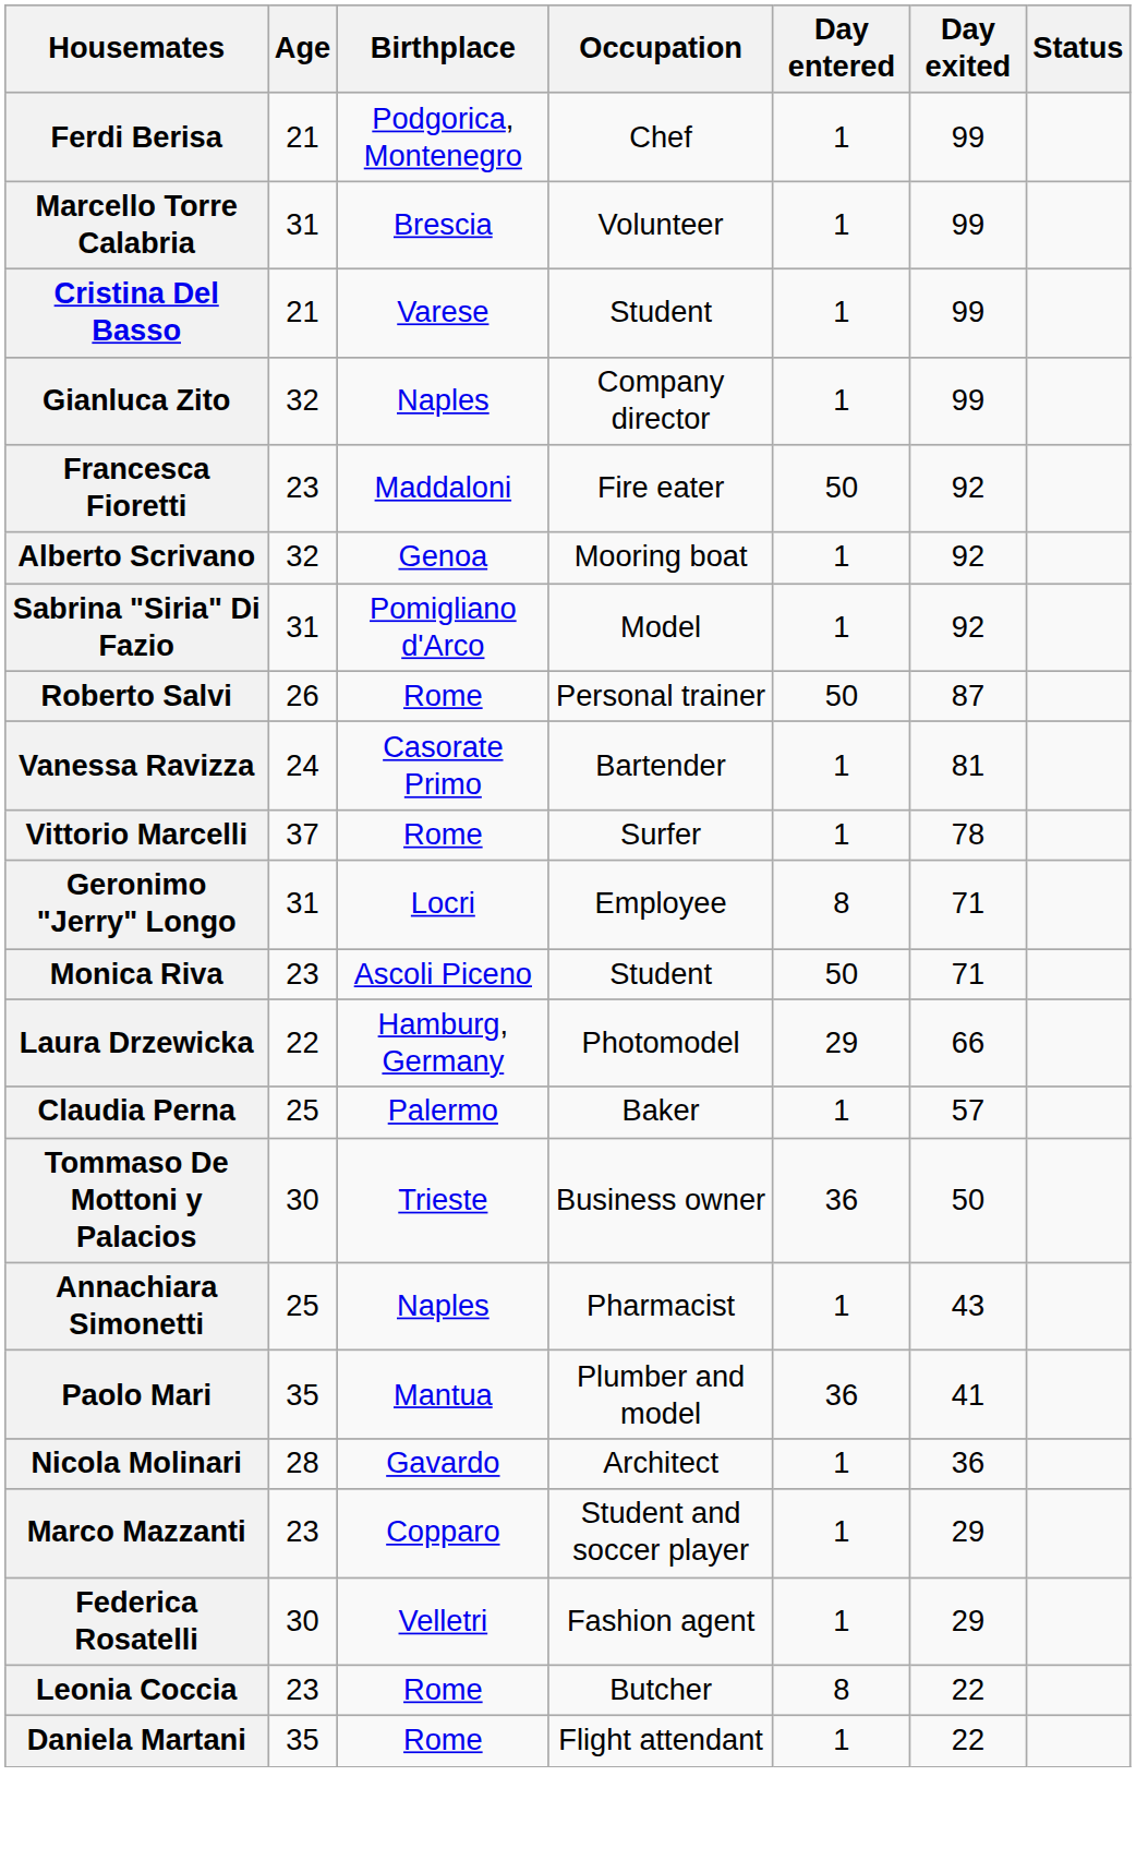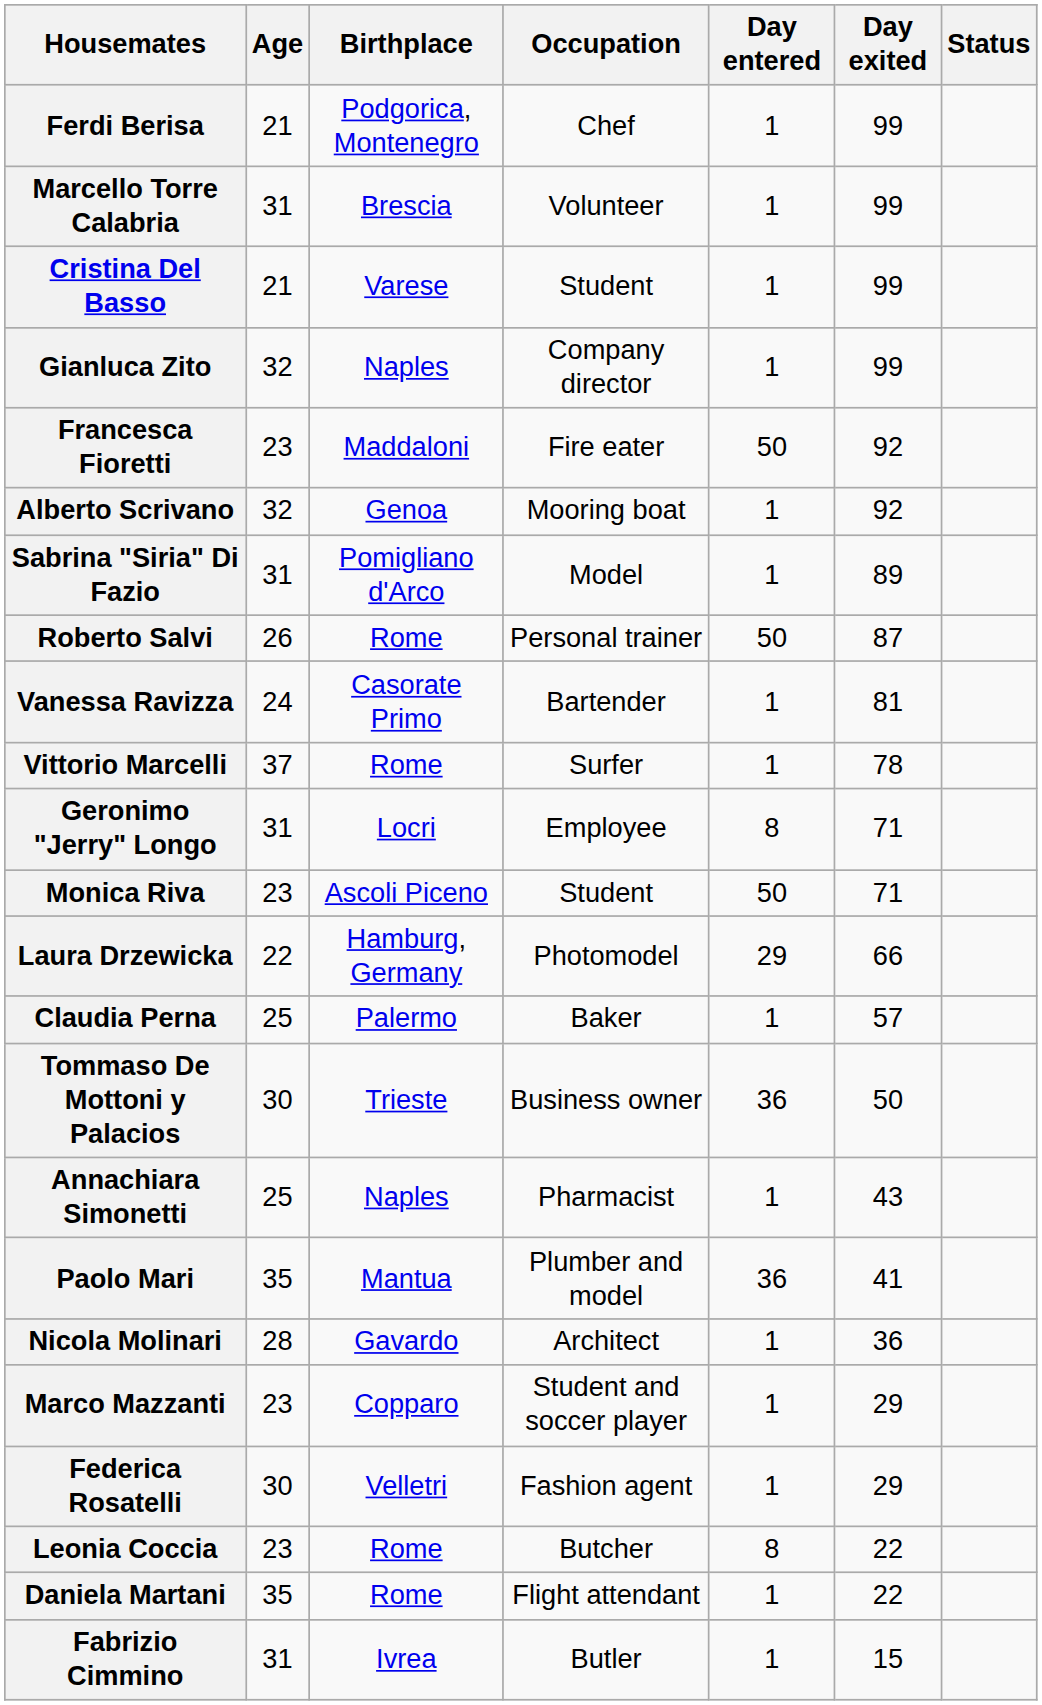 <table class="wikitable sortable" style="text-align:center; line-height:20px; width:auto;">
 <tr>
 <th>Housemates</th>
 <th>Age</th>
 <th>Birthplace</th>
 <th>Occupation</th>
 <th>Day entered</th>
 <th>Day exited</th>
 <th>Status</th>
 </tr>
 <tr>
 <th>Ferdi Berisa</th>
 <td>21</td>
 <td><a href='#'>Podgorica</a>, <a href='#'>Montenegro</a></td>
 <td>Chef</td>
 <td>1</td>
 <td>99</td>
 <td></td>
 </tr>
 <tr>
 <th>Marcello Torre Calabria</th>
 <td>31</td>
 <td><a href='#'>Brescia</a></td>
 <td>Volunteer</td>
 <td>1</td>
 <td>99</td>
 <td></td>
 </tr>
 <tr>
 <th><a href='#'>Cristina Del Basso</a></th>
 <td>21</td>
 <td><a href='#'>Varese</a></td>
 <td>Student</td>
 <td>1</td>
 <td>99</td>
 <td></td>
 </tr>
 <tr>
 <th>Gianluca Zito</th>
 <td>32</td>
 <td><a href='#'>Naples</a></td>
 <td>Company director</td>
 <td>1</td>
 <td>99</td>
 <td></td>
 </tr>
 <tr>
 <th>Francesca Fioretti</th>
 <td>23</td>
 <td><a href='#'>Maddaloni</a></td>
 <td>Fire eater</td>
 <td>50</td>
 <td>92</td>
 <td></td>
 </tr>
 <tr>
 <th>Alberto Scrivano</th>
 <td>32</td>
 <td><a href='#'>Genoa</a></td>
 <td>Mooring boat</td>
 <td>1</td>
 <td>92</td>
 <td></td>
 </tr>
 <tr>
 <th>Sabrina "Siria" Di Fazio</th>
 <td>31</td>
 <td><a href='#'>Pomigliano d'Arco</a></td>
 <td>Model</td>
 <td>1</td>
-<td>92</td>
+<td>89</td>
 <td></td>
 </tr>
 <tr>
 <th>Roberto Salvi</th>
 <td>26</td>
 <td><a href='#'>Rome</a></td>
 <td>Personal trainer</td>
 <td>50</td>
 <td>87</td>
 <td></td>
 </tr>
 <tr>
 <th>Vanessa Ravizza</th>
 <td>24</td>
 <td><a href='#'>Casorate Primo</a></td>
 <td>Bartender</td>
 <td>1</td>
 <td>81</td>
 <td></td>
 </tr>
 <tr>
 <th>Vittorio Marcelli</th>
 <td>37</td>
 <td><a href='#'>Rome</a></td>
 <td>Surfer</td>
 <td>1</td>
 <td>78</td>
 <td></td>
 </tr>
 <tr>
 <th>Geronimo "Jerry" Longo</th>
 <td>31</td>
 <td><a href='#'>Locri</a></td>
 <td>Employee</td>
 <td>8</td>
 <td>71</td>
 <td></td>
 </tr>
 <tr>
 <th>Monica Riva</th>
 <td>23</td>
 <td><a href='#'>Ascoli Piceno</a></td>
 <td>Student</td>
 <td>50</td>
 <td>71</td>
 <td></td>
 </tr>
 <tr>
 <th>Laura Drzewicka</th>
 <td>22</td>
 <td><a href='#'>Hamburg</a>, <a href='#'>Germany</a></td>
 <td>Photomodel</td>
 <td>29</td>
 <td>66</td>
 <td></td>
 </tr>
 <tr>
 <th>Claudia Perna</th>
 <td>25</td>
 <td><a href='#'>Palermo</a></td>
 <td>Baker</td>
 <td>1</td>
 <td>57</td>
 <td></td>
 </tr>
 <tr>
 <th>Tommaso De Mottoni y Palacios</th>
 <td>30</td>
 <td><a href='#'>Trieste</a></td>
 <td>Business owner</td>
 <td>36</td>
 <td>50</td>
 <td></td>
 </tr>
 <tr>
 <th>Annachiara Simonetti</th>
 <td>25</td>
 <td><a href='#'>Naples</a></td>
 <td>Pharmacist</td>
 <td>1</td>
 <td>43</td>
 <td></td>
 </tr>
 <tr>
 <th>Paolo Mari</th>
 <td>35</td>
 <td><a href='#'>Mantua</a></td>
 <td>Plumber and model</td>
 <td>36</td>
 <td>41</td>
 <td></td>
 </tr>
 <tr>
 <th>Nicola Molinari</th>
 <td>28</td>
 <td><a href='#'>Gavardo</a></td>
 <td>Architect</td>
 <td>1</td>
 <td>36</td>
 <td></td>
 </tr>
 <tr>
 <th>Marco Mazzanti</th>
 <td>23</td>
 <td><a href='#'>Copparo</a></td>
 <td>Student and soccer player</td>
 <td>1</td>
 <td>29</td>
 <td></td>
 </tr>
 <tr>
 <th>Federica Rosatelli</th>
 <td>30</td>
 <td><a href='#'>Velletri</a></td>
 <td>Fashion agent</td>
 <td>1</td>
 <td>29</td>
 <td></td>
 </tr>
 <tr>
 <th>Leonia Coccia</th>
 <td>23</td>
 <td><a href='#'>Rome</a></td>
 <td>Butcher</td>
 <td>8</td>
 <td>22</td>
 <td></td>
 </tr>
 <tr>
 <th>Daniela Martani</th>
 <td>35</td>
 <td><a href='#'>Rome</a></td>
 <td>Flight attendant</td>
 <td>1</td>
 <td>22</td>
 <td></td>
 </tr>
+<tr>
+<th>Fabrizio Cimmino</th>
+<td>31</td>
+<td><a href='#'>Ivrea</a></td>
+<td>Butler</td>
+<td>1</td>
+<td>15</td>
+<td></td>
+</tr>
 </table>
